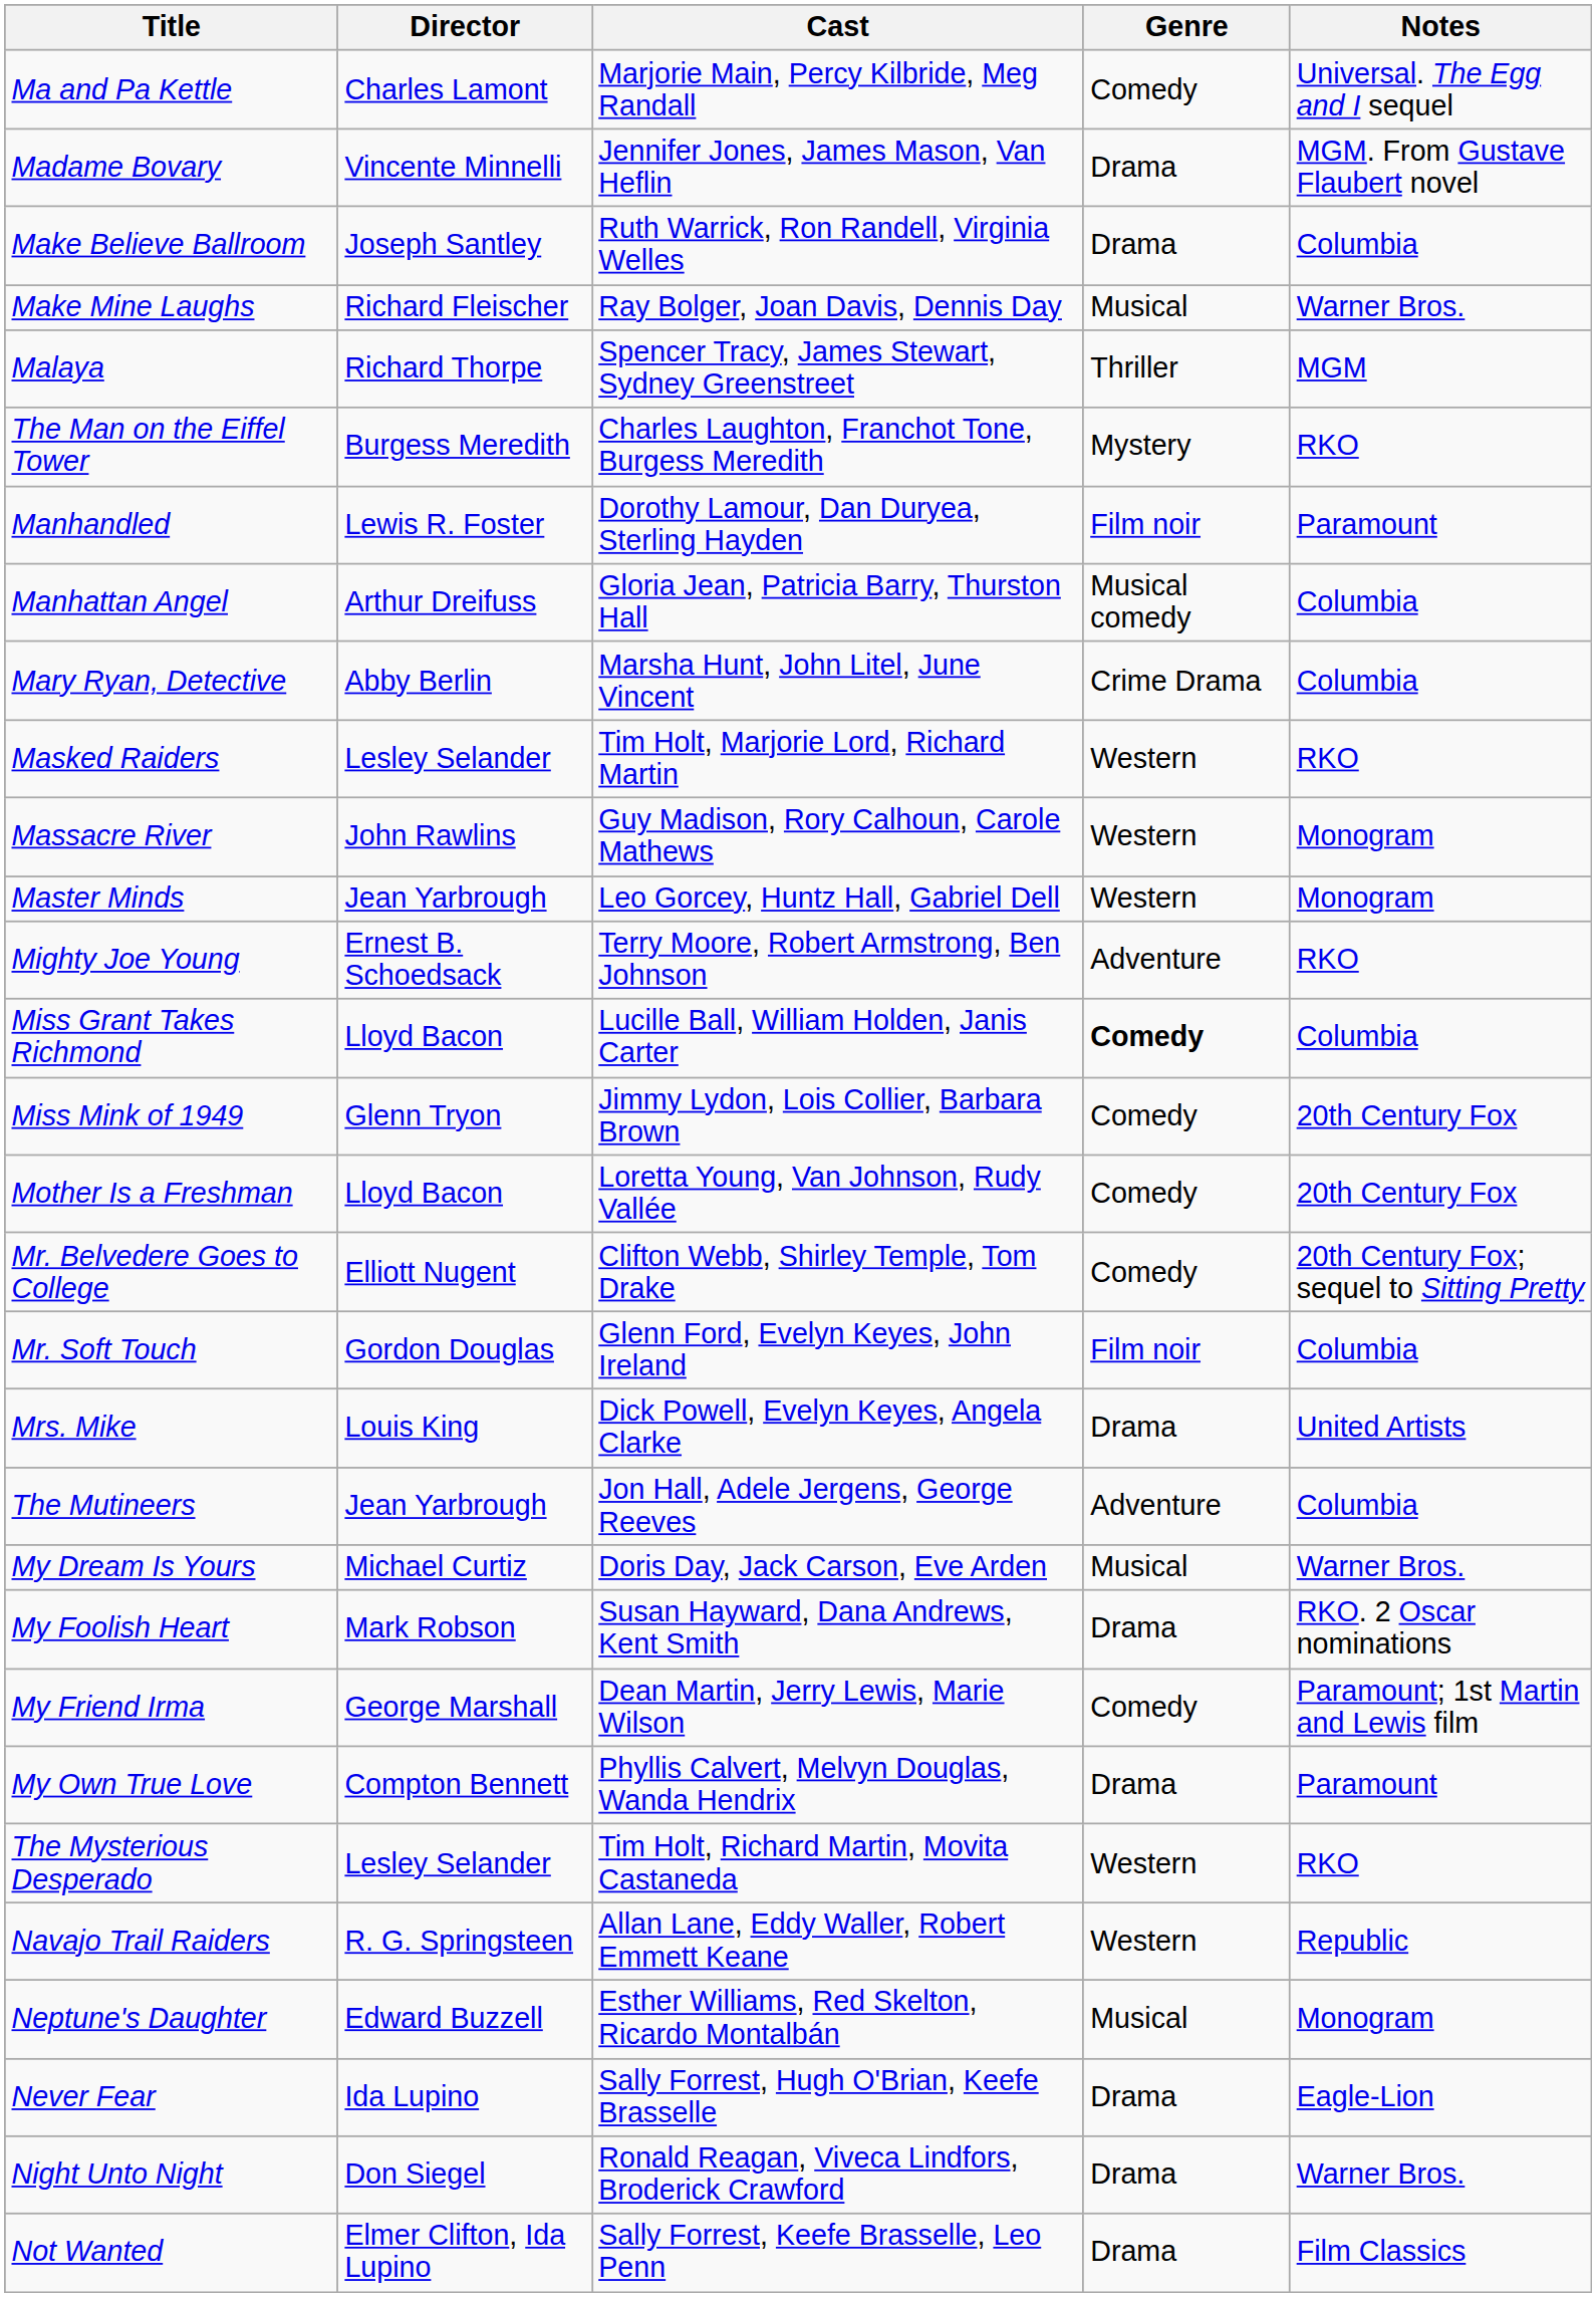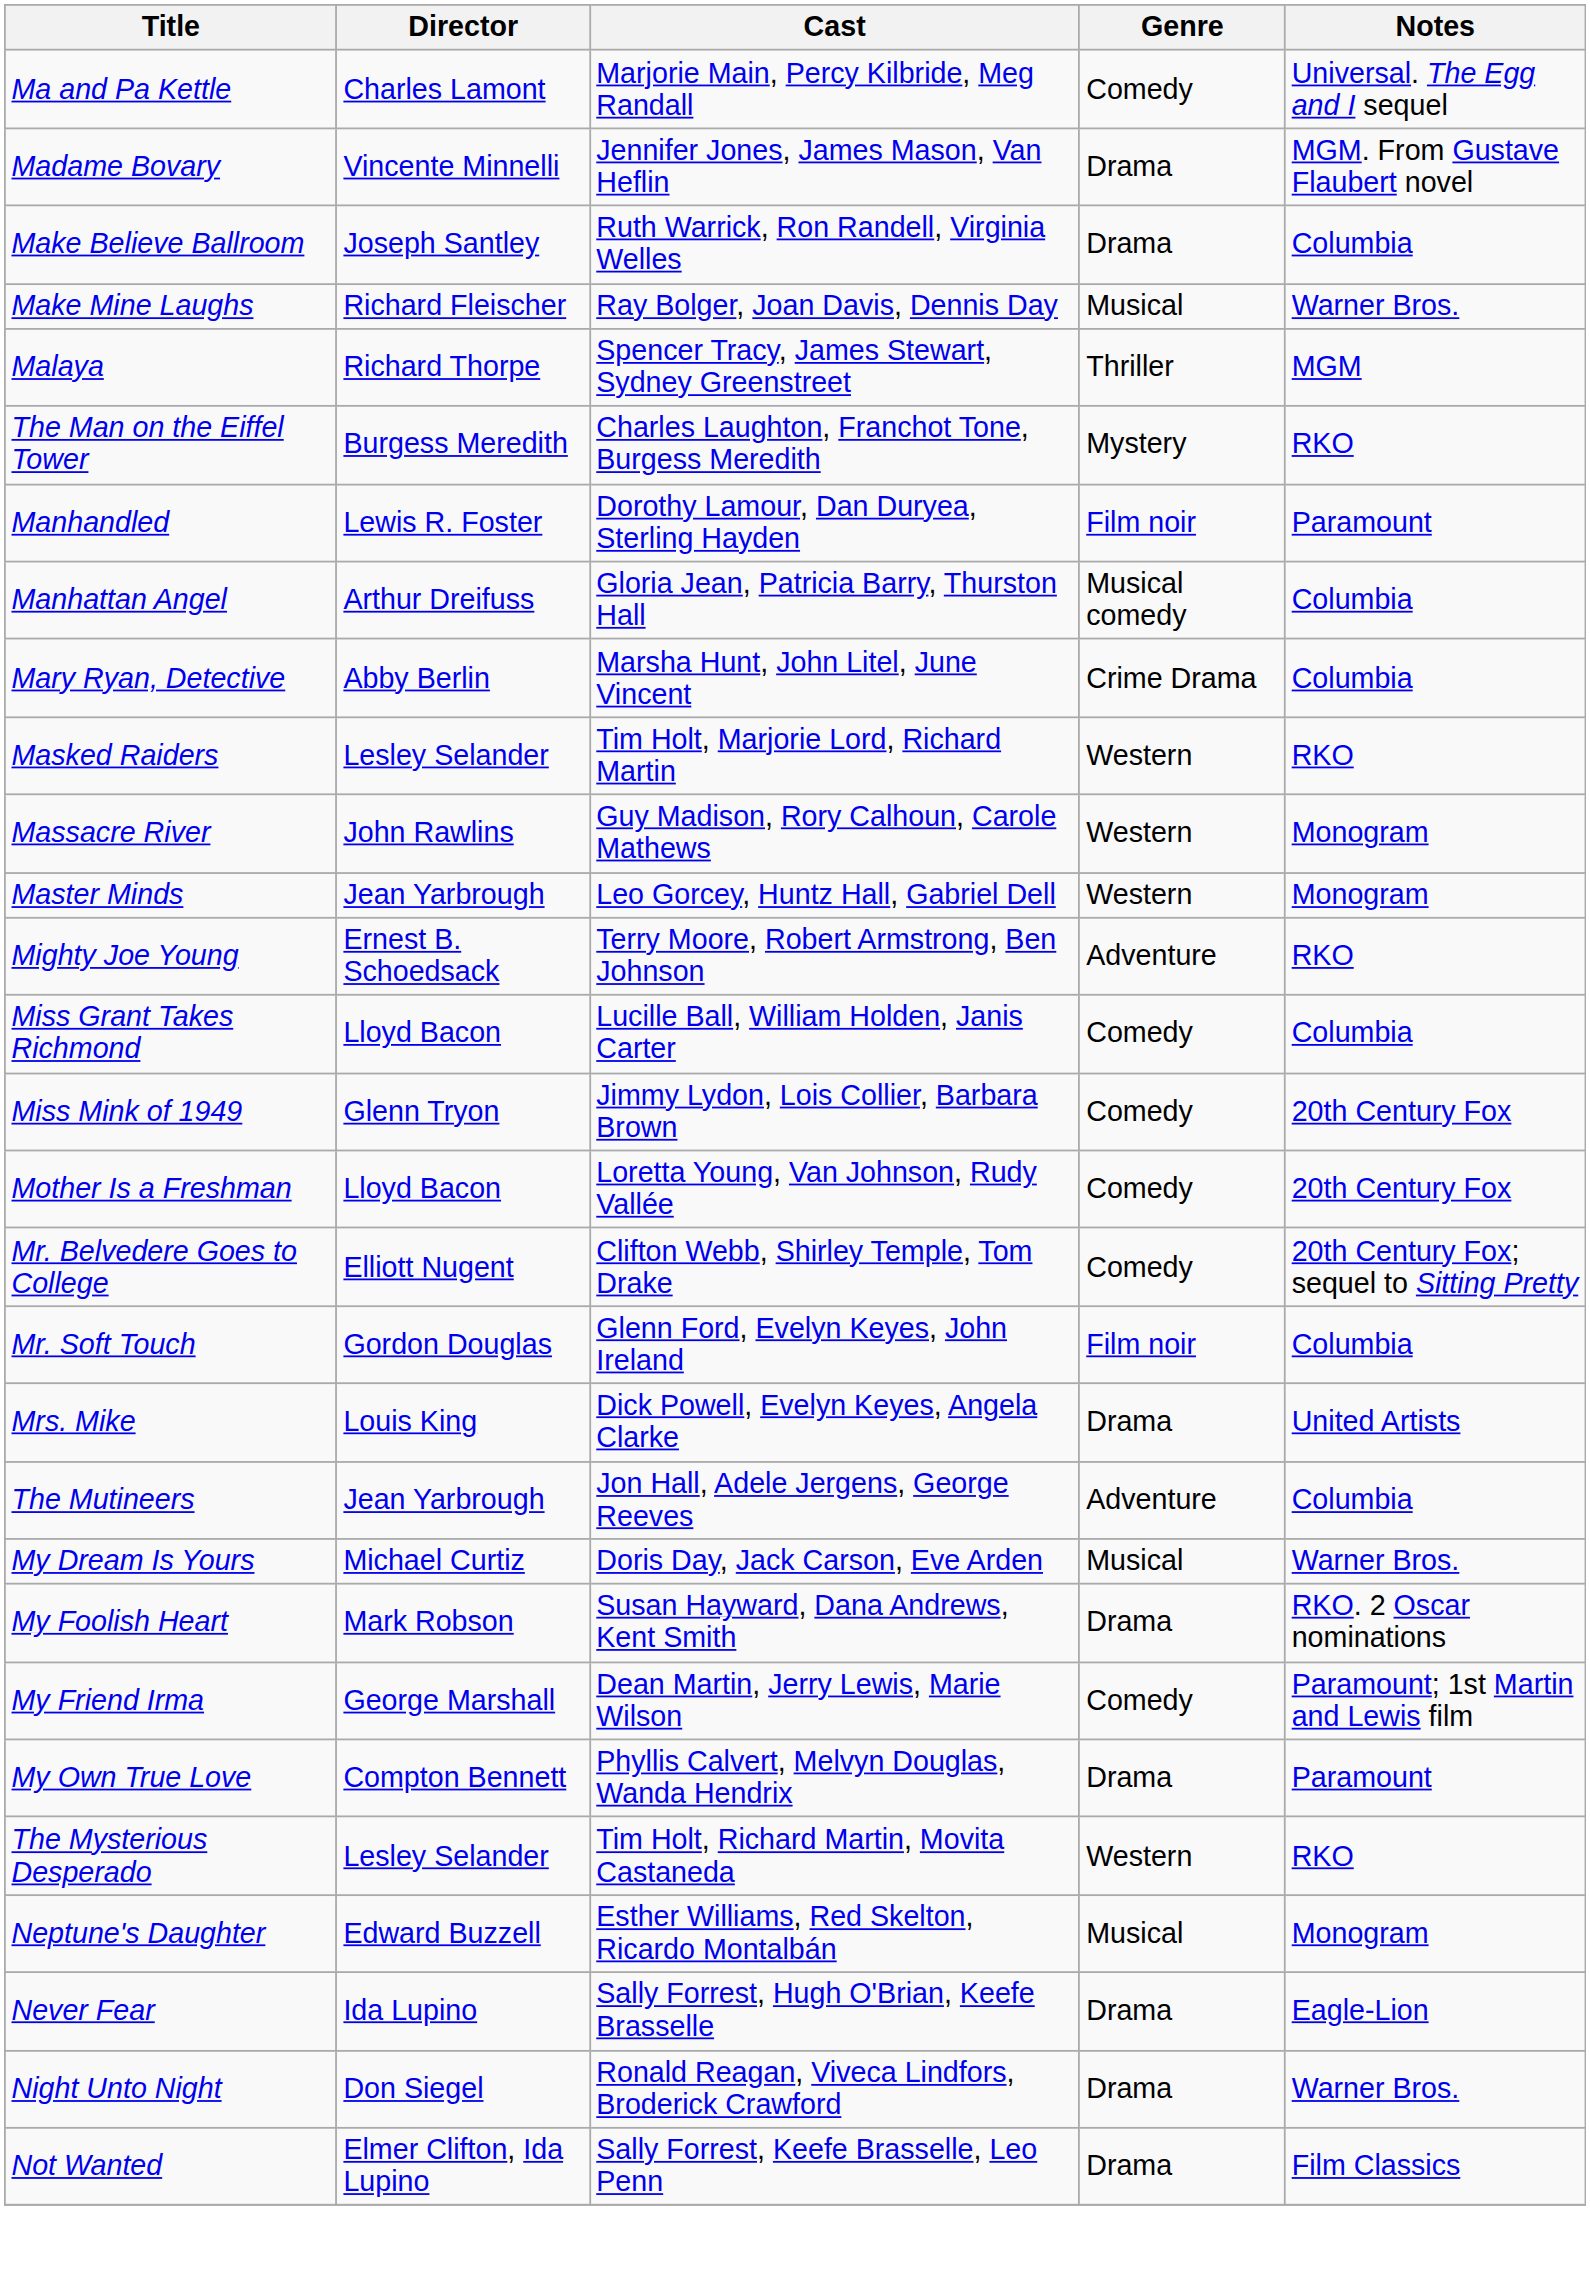 <table class="wikitable" style="width:100%;">
 <tr>
 <th style="width:21%;">Title</th>
 <th style="width:16%;">Director</th>
 <th style="width:31%;">Cast</th>
 <th style="width:13%;">Genre</th>
 <th style="width:19%;">Notes</th>
 </tr>
 <tr>
 <td><em><a href='#'>Ma and Pa Kettle</a></em></td>
 <td><a href='#'>Charles Lamont</a></td>
 <td><a href='#'>Marjorie Main</a>, <a href='#'>Percy Kilbride</a>, <a href='#'>Meg Randall</a></td>
 <td>Comedy</td>
 <td><a href='#'>Universal</a>. <em><a href='#'>The Egg and I</a></em> sequel</td>
 </tr>
 <tr>
 <td><em><a href='#'>Madame Bovary</a></em></td>
 <td><a href='#'>Vincente Minnelli</a></td>
 <td><a href='#'>Jennifer Jones</a>, <a href='#'>James Mason</a>, <a href='#'>Van Heflin</a></td>
 <td>Drama</td>
 <td><a href='#'>MGM</a>. From <a href='#'>Gustave Flaubert</a> novel</td>
 </tr>
 <tr>
 <td><em><a href='#'>Make Believe Ballroom</a></em></td>
 <td><a href='#'>Joseph Santley</a></td>
 <td><a href='#'>Ruth Warrick</a>, <a href='#'>Ron Randell</a>, <a href='#'>Virginia Welles</a></td>
 <td>Drama</td>
 <td><a href='#'>Columbia</a></td>
 </tr>
 <tr>
 <td><em><a href='#'>Make Mine Laughs</a></em></td>
 <td><a href='#'>Richard Fleischer</a></td>
 <td><a href='#'>Ray Bolger</a>, <a href='#'>Joan Davis</a>, <a href='#'>Dennis Day</a></td>
 <td>Musical</td>
 <td><a href='#'>Warner Bros.</a></td>
 </tr>
 <tr>
 <td><em><a href='#'>Malaya</a></em></td>
 <td><a href='#'>Richard Thorpe</a></td>
 <td><a href='#'>Spencer Tracy</a>, <a href='#'>James Stewart</a>, <a href='#'>Sydney Greenstreet</a></td>
 <td>Thriller</td>
 <td><a href='#'>MGM</a></td>
 </tr>
 <tr>
 <td><em><a href='#'>The Man on the Eiffel Tower</a></em></td>
 <td><a href='#'>Burgess Meredith</a></td>
 <td><a href='#'>Charles Laughton</a>, <a href='#'>Franchot Tone</a>, <a href='#'>Burgess Meredith</a></td>
 <td>Mystery</td>
 <td><a href='#'>RKO</a></td>
 </tr>
 <tr>
 <td><em><a href='#'>Manhandled</a></em></td>
 <td><a href='#'>Lewis R. Foster</a></td>
 <td><a href='#'>Dorothy Lamour</a>, <a href='#'>Dan Duryea</a>, <a href='#'>Sterling Hayden</a></td>
 <td><a href='#'>Film noir</a></td>
 <td><a href='#'>Paramount</a></td>
 </tr>
 <tr>
 <td><em><a href='#'>Manhattan Angel</a></em></td>
 <td><a href='#'>Arthur Dreifuss</a></td>
 <td><a href='#'>Gloria Jean</a>, <a href='#'>Patricia Barry</a>, <a href='#'>Thurston Hall</a></td>
 <td>Musical comedy</td>
 <td><a href='#'>Columbia</a></td>
 </tr>
 <tr>
 <td><em><a href='#'>Mary Ryan, Detective</a></em></td>
 <td><a href='#'>Abby Berlin</a></td>
 <td><a href='#'>Marsha Hunt</a>, <a href='#'>John Litel</a>, <a href='#'>June Vincent</a></td>
 <td>Crime Drama</td>
 <td><a href='#'>Columbia</a></td>
 </tr>
 <tr>
 <td><em><a href='#'>Masked Raiders</a></em></td>
 <td><a href='#'>Lesley Selander</a></td>
 <td><a href='#'>Tim Holt</a>, <a href='#'>Marjorie Lord</a>, <a href='#'>Richard Martin</a></td>
 <td>Western</td>
 <td><a href='#'>RKO</a></td>
 </tr>
 <tr>
 <td><em><a href='#'>Massacre River</a></em></td>
 <td><a href='#'>John Rawlins</a></td>
 <td><a href='#'>Guy Madison</a>, <a href='#'>Rory Calhoun</a>, <a href='#'>Carole Mathews</a></td>
 <td>Western</td>
 <td><a href='#'>Monogram</a></td>
 </tr>
 <tr>
 <td><em><a href='#'>Master Minds</a></em></td>
 <td><a href='#'>Jean Yarbrough</a></td>
 <td><a href='#'>Leo Gorcey</a>, <a href='#'>Huntz Hall</a>, <a href='#'>Gabriel Dell</a></td>
 <td>Western</td>
 <td><a href='#'>Monogram</a></td>
 </tr>
 <tr>
 <td><em><a href='#'>Mighty Joe Young</a></em></td>
 <td><a href='#'>Ernest B. Schoedsack</a></td>
 <td><a href='#'>Terry Moore</a>, <a href='#'>Robert Armstrong</a>, <a href='#'>Ben Johnson</a></td>
 <td>Adventure</td>
 <td><a href='#'>RKO</a></td>
 </tr>
 <tr>
 <td><em><a href='#'>Miss Grant Takes Richmond</a></em></td>
 <td><a href='#'>Lloyd Bacon</a></td>
 <td><a href='#'>Lucille Ball</a>, <a href='#'>William Holden</a>, <a href='#'>Janis Carter</a></td>
-<td><strong>Comedy</strong></td>
+<td>Comedy</td>
 <td><a href='#'>Columbia</a></td>
 </tr>
 <tr>
 <td><em><a href='#'>Miss Mink of 1949</a></em></td>
 <td><a href='#'>Glenn Tryon</a></td>
 <td><a href='#'>Jimmy Lydon</a>, <a href='#'>Lois Collier</a>, <a href='#'>Barbara Brown</a></td>
 <td>Comedy</td>
 <td><a href='#'>20th Century Fox</a></td>
 </tr>
 <tr>
 <td><em><a href='#'>Mother Is a Freshman</a></em></td>
 <td><a href='#'>Lloyd Bacon</a></td>
 <td><a href='#'>Loretta Young</a>, <a href='#'>Van Johnson</a>, <a href='#'>Rudy Vallée</a></td>
 <td>Comedy</td>
 <td><a href='#'>20th Century Fox</a></td>
 </tr>
 <tr>
 <td><em><a href='#'>Mr. Belvedere Goes to College</a></em></td>
 <td><a href='#'>Elliott Nugent</a></td>
 <td><a href='#'>Clifton Webb</a>, <a href='#'>Shirley Temple</a>, <a href='#'>Tom Drake</a></td>
 <td>Comedy</td>
 <td><a href='#'>20th Century Fox</a>; sequel to <em><a href='#'>Sitting Pretty</a></em></td>
 </tr>
 <tr>
 <td><em><a href='#'>Mr. Soft Touch</a></em></td>
 <td><a href='#'>Gordon Douglas</a></td>
 <td><a href='#'>Glenn Ford</a>, <a href='#'>Evelyn Keyes</a>, <a href='#'>John Ireland</a></td>
 <td><a href='#'>Film noir</a></td>
 <td><a href='#'>Columbia</a></td>
 </tr>
 <tr>
 <td><em><a href='#'>Mrs. Mike</a></em></td>
 <td><a href='#'>Louis King</a></td>
 <td><a href='#'>Dick Powell</a>, <a href='#'>Evelyn Keyes</a>, <a href='#'>Angela Clarke</a></td>
 <td>Drama</td>
 <td><a href='#'>United Artists</a></td>
 </tr>
 <tr>
 <td><em><a href='#'>The Mutineers</a></em></td>
 <td><a href='#'>Jean Yarbrough</a></td>
 <td><a href='#'>Jon Hall</a>, <a href='#'>Adele Jergens</a>, <a href='#'>George Reeves</a></td>
 <td>Adventure</td>
 <td><a href='#'>Columbia</a></td>
 </tr>
 <tr>
 <td><em><a href='#'>My Dream Is Yours</a></em></td>
 <td><a href='#'>Michael Curtiz</a></td>
 <td><a href='#'>Doris Day</a>, <a href='#'>Jack Carson</a>, <a href='#'>Eve Arden</a></td>
 <td>Musical</td>
 <td><a href='#'>Warner Bros.</a></td>
 </tr>
 <tr>
 <td><em><a href='#'>My Foolish Heart</a></em></td>
 <td><a href='#'>Mark Robson</a></td>
 <td><a href='#'>Susan Hayward</a>, <a href='#'>Dana Andrews</a>, <a href='#'>Kent Smith</a></td>
 <td>Drama</td>
 <td><a href='#'>RKO</a>. 2 <a href='#'>Oscar</a> nominations</td>
 </tr>
 <tr>
 <td><em><a href='#'>My Friend Irma</a></em></td>
 <td><a href='#'>George Marshall</a></td>
 <td><a href='#'>Dean Martin</a>, <a href='#'>Jerry Lewis</a>, <a href='#'>Marie Wilson</a></td>
 <td>Comedy</td>
 <td><a href='#'>Paramount</a>; 1st <a href='#'>Martin and Lewis</a> film</td>
 </tr>
 <tr>
 <td><em><a href='#'>My Own True Love</a></em></td>
 <td><a href='#'>Compton Bennett</a></td>
 <td><a href='#'>Phyllis Calvert</a>, <a href='#'>Melvyn Douglas</a>, <a href='#'>Wanda Hendrix</a></td>
 <td>Drama</td>
 <td><a href='#'>Paramount</a></td>
 </tr>
 <tr>
 <td><em><a href='#'>The Mysterious Desperado</a></em></td>
 <td><a href='#'>Lesley Selander</a></td>
 <td><a href='#'>Tim Holt</a>, <a href='#'>Richard Martin</a>, <a href='#'>Movita Castaneda</a></td>
 <td>Western</td>
 <td><a href='#'>RKO</a></td>
 </tr>
 <tr>
-<td><em><a href='#'>Navajo Trail Raiders</a></em></td>
-<td><a href='#'>R. G. Springsteen</a></td>
-<td><a href='#'>Allan Lane</a>, <a href='#'>Eddy Waller</a>, <a href='#'>Robert Emmett Keane</a></td>
-<td>Western</td>
-<td><a href='#'>Republic</a></td>
-</tr>
-<tr>
 <td><em><a href='#'>Neptune's Daughter</a></em></td>
 <td><a href='#'>Edward Buzzell</a></td>
 <td><a href='#'>Esther Williams</a>, <a href='#'>Red Skelton</a>, <a href='#'>Ricardo Montalbán</a></td>
 <td>Musical</td>
 <td><a href='#'>Monogram</a></td>
 </tr>
 <tr>
 <td><em><a href='#'>Never Fear</a></em></td>
 <td><a href='#'>Ida Lupino</a></td>
 <td><a href='#'>Sally Forrest</a>, <a href='#'>Hugh O'Brian</a>, <a href='#'>Keefe Brasselle</a></td>
 <td>Drama</td>
 <td><a href='#'>Eagle-Lion</a></td>
 </tr>
 <tr>
 <td><em><a href='#'>Night Unto Night</a></em></td>
 <td><a href='#'>Don Siegel</a></td>
 <td><a href='#'>Ronald Reagan</a>, <a href='#'>Viveca Lindfors</a>, <a href='#'>Broderick Crawford</a></td>
 <td>Drama</td>
 <td><a href='#'>Warner Bros.</a></td>
 </tr>
 <tr>
 <td><em><a href='#'>Not Wanted</a></em></td>
 <td><a href='#'>Elmer Clifton</a>, <a href='#'>Ida Lupino</a></td>
 <td><a href='#'>Sally Forrest</a>, <a href='#'>Keefe Brasselle</a>, <a href='#'>Leo Penn</a></td>
 <td>Drama</td>
 <td><a href='#'>Film Classics</a></td>
 </tr>
 <tr>
 </tr>
 </table>
